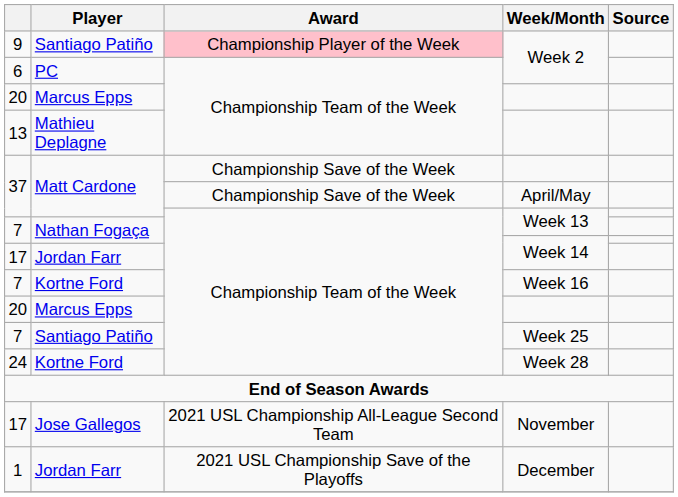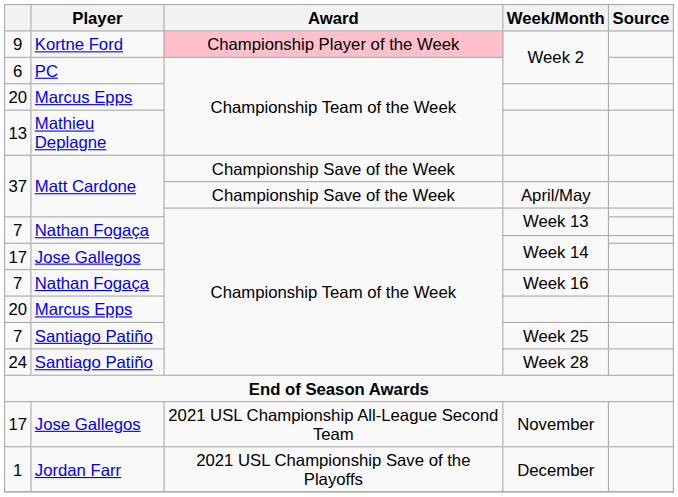 <table class="wikitable sortable" style="text-align:left; font-size:95%;">
 <tr>
 <th></th>
 <th>Player</th>
 <th>Award</th>
 <th>Week/Month</th>
 <th>Source</th>
 </tr>
 <tr>
 <td align=center>9</td>
-<td> <a href='#'>Santiago Patiño</a></td>
+<td> <a href='#'>Kortne Ford</a></td>
 <td align=center style="background: pink;">Championship Player of the Week</td>
 <td rowspan=2 style="text-align:center;">Week 2</td>
 <td align=center></td>
 </tr>
 <tr>
 <td align=center>6</td>
 <td> <a href='#'>PC</a></td>
 <td rowspan=3 align=center>Championship Team of the Week</td>
 <td align=center></td>
 </tr>
 <tr>
 <td align=center>20</td>
 <td> <a href='#'>Marcus Epps</a></td>
 <td></td>
 <td align=center></td>
 </tr>
 <tr>
 <td align=center>13</td>
 <td> <a href='#'>Mathieu Deplagne</a></td>
 <td></td>
 <td align=center></td>
 </tr>
 <tr>
 <td rowspan=3 align=center>37</td>
 <td rowspan=3> <a href='#'>Matt Cardone</a></td>
 <td align=center>Championship Save of the Week</td>
 <td></td>
 <td align=center></td>
 </tr>
 <tr>
 <td align=center>Championship Save of the Week</td>
 <td rowspan=1 style="text-align:center;">April/May</td>
 <td align=center></td>
 </tr>
 <tr>
 <td rowspan=8 align=center>Championship Team of the Week</td>
 <td rowspan=2 style="text-align:center;">Week 13</td>
 <td align=center></td>
 </tr>
 <tr>
 <td rowspan=2 align=center>7</td>
 <td rowspan=2> <a href='#'>Nathan Fogaça</a></td>
 <td align=center></td>
 </tr>
 <tr>
 <td rowspan=2 style="text-align:center;">Week 14</td>
 <td align=center></td>
 </tr>
 <tr>
 <td align=center>17</td>
-<td> <a href='#'>Jordan Farr</a></td>
+<td rowspan=1> <a href='#'>Jose Gallegos</a></td>
 <td align=center></td>
 </tr>
 <tr>
 <td align=center>7</td>
-<td> <a href='#'>Kortne Ford</a></td>
+<td> <a href='#'>Nathan Fogaça</a></td>
 <td style="text-align:center;">Week 16</td>
 <td align=center></td>
 </tr>
 <tr>
 <td align=center>20</td>
 <td> <a href='#'>Marcus Epps</a></td>
 <td></td>
 <td align=center></td>
 </tr>
 <tr>
 <td align=center>7</td>
 <td> <a href='#'>Santiago Patiño</a></td>
 <td style="text-align:center;">Week 25</td>
 <td align=center></td>
 </tr>
 <tr>
 <td align=center>24</td>
-<td> <a href='#'>Kortne Ford</a></td>
+<td> <a href='#'>Santiago Patiño</a></td>
 <td style="text-align:center;">Week 28</td>
 <td align=center></td>
 </tr>
 <tr>
 <td colspan="6" align=center font-size:95%><strong>End of Season Awards</strong></td>
 </tr>
 <tr>
 <td align=center>17</td>
 <td> <a href='#'>Jose Gallegos</a></td>
 <td align=center>2021 USL Championship All-League Second Team</td>
 <td align=center>November</td>
 <td align=center></td>
 </tr>
 <tr>
 <td align=center>1</td>
 <td> <a href='#'>Jordan Farr</a></td>
 <td align=center>2021 USL Championship Save of the Playoffs</td>
 <td align=center>December</td>
 <td align=center></td>
 </tr>
 <tr>
 </tr>
 </table>
